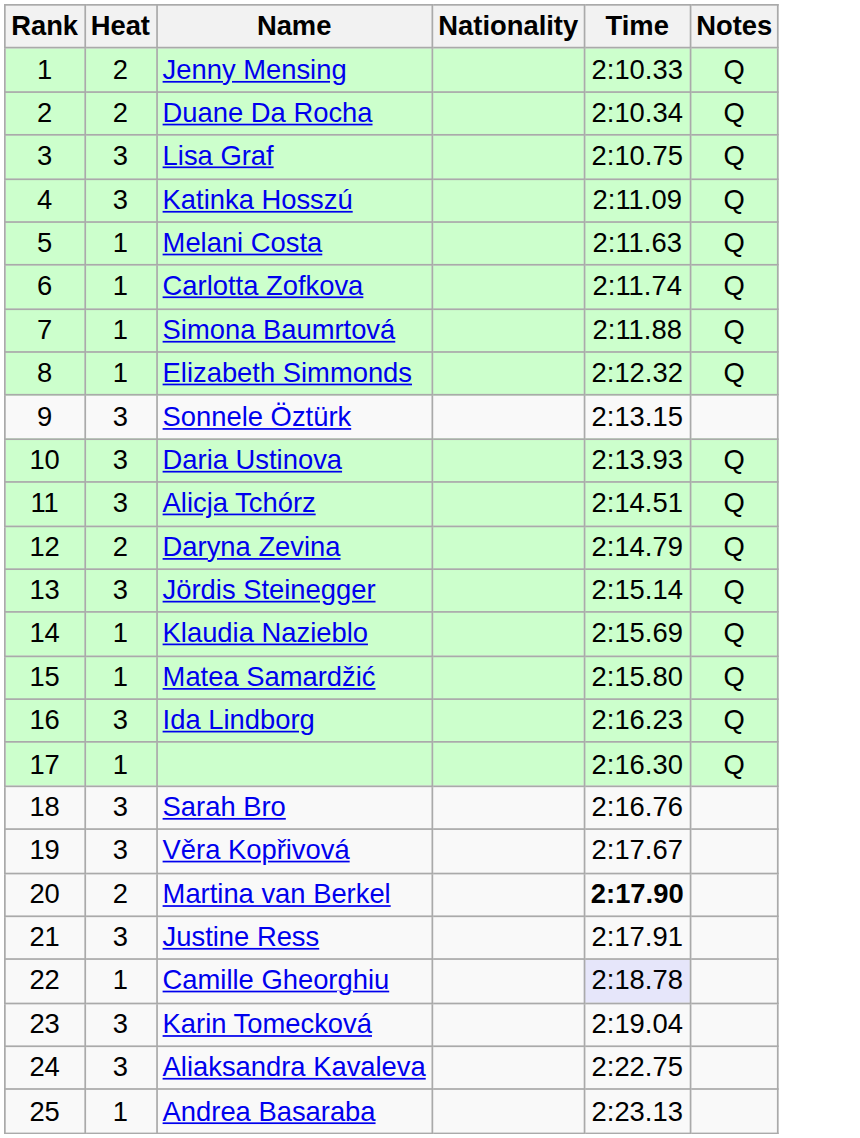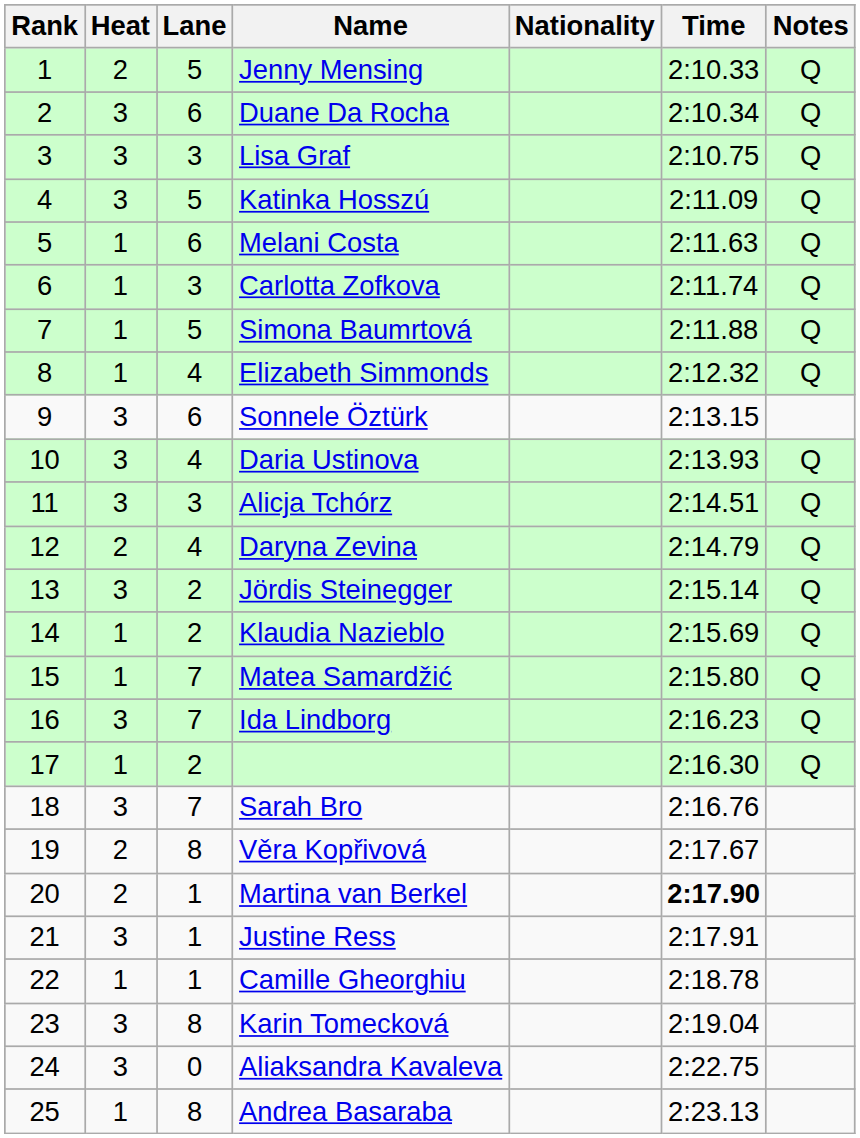 <table class="wikitable sortable" style="text-align:center">
 <tr>
 <th>Rank</th>
 <th>Heat</th>
+<th>Lane</th>
 <th>Name</th>
 <th>Nationality</th>
 <th>Time</th>
 <th>Notes</th>
 </tr>
 <tr bgcolor=ccffcc>
 <td>1</td>
 <td>2</td>
+<td>5</td>
 <td align=left><a href='#'>Jenny Mensing</a></td>
 <td align=left></td>
 <td>2:10.33</td>
 <td>Q</td>
 </tr>
 <tr bgcolor=ccffcc>
 <td>2</td>
-<td>2</td>
+<td>3</td>
+<td>6</td>
 <td align=left><a href='#'>Duane Da Rocha</a></td>
 <td align=left></td>
 <td>2:10.34</td>
 <td>Q</td>
 </tr>
 <tr bgcolor=ccffcc>
+<td>3</td>
 <td>3</td>
 <td>3</td>
 <td align=left><a href='#'>Lisa Graf</a></td>
 <td align=left></td>
 <td>2:10.75</td>
 <td>Q</td>
 </tr>
 <tr bgcolor=ccffcc>
 <td>4</td>
 <td>3</td>
+<td>5</td>
 <td align=left><a href='#'>Katinka Hosszú</a></td>
 <td align=left></td>
 <td>2:11.09</td>
 <td>Q</td>
 </tr>
 <tr bgcolor=ccffcc>
 <td>5</td>
 <td>1</td>
+<td>6</td>
 <td align=left><a href='#'>Melani Costa</a></td>
 <td align=left></td>
 <td>2:11.63</td>
 <td>Q</td>
 </tr>
 <tr bgcolor=ccffcc>
 <td>6</td>
 <td>1</td>
+<td>3</td>
 <td align=left><a href='#'>Carlotta Zofkova</a></td>
 <td align=left></td>
 <td>2:11.74</td>
 <td>Q</td>
 </tr>
 <tr bgcolor=ccffcc>
 <td>7</td>
 <td>1</td>
+<td>5</td>
 <td align=left><a href='#'>Simona Baumrtová</a></td>
 <td align=left></td>
 <td>2:11.88</td>
 <td>Q</td>
 </tr>
 <tr bgcolor=ccffcc>
 <td>8</td>
 <td>1</td>
+<td>4</td>
 <td align=left><a href='#'>Elizabeth Simmonds</a></td>
 <td align=left></td>
 <td>2:12.32</td>
 <td>Q</td>
 </tr>
 <tr>
 <td>9</td>
 <td>3</td>
+<td>6</td>
 <td align=left><a href='#'>Sonnele Öztürk</a></td>
 <td align=left></td>
 <td>2:13.15</td>
 <td></td>
 </tr>
 <tr bgcolor=ccffcc>
 <td>10</td>
 <td>3</td>
+<td>4</td>
 <td align=left><a href='#'>Daria Ustinova</a></td>
 <td align=left></td>
 <td>2:13.93</td>
 <td>Q</td>
 </tr>
 <tr bgcolor=ccffcc>
 <td>11</td>
+<td>3</td>
 <td>3</td>
 <td align=left><a href='#'>Alicja Tchórz</a></td>
 <td align=left></td>
 <td>2:14.51</td>
 <td>Q</td>
 </tr>
 <tr bgcolor=ccffcc>
 <td>12</td>
 <td>2</td>
+<td>4</td>
 <td align=left><a href='#'>Daryna Zevina</a></td>
 <td align=left></td>
 <td>2:14.79</td>
 <td>Q</td>
 </tr>
 <tr bgcolor=ccffcc>
 <td>13</td>
 <td>3</td>
+<td>2</td>
 <td align=left><a href='#'>Jördis Steinegger</a></td>
 <td align=left></td>
 <td>2:15.14</td>
 <td>Q</td>
 </tr>
 <tr bgcolor=ccffcc>
 <td>14</td>
 <td>1</td>
+<td>2</td>
 <td align=left><a href='#'>Klaudia Nazieblo</a></td>
 <td align=left></td>
 <td>2:15.69</td>
 <td>Q</td>
 </tr>
 <tr bgcolor=ccffcc>
 <td>15</td>
 <td>1</td>
+<td>7</td>
 <td align=left><a href='#'>Matea Samardžić</a></td>
 <td align=left></td>
 <td>2:15.80</td>
 <td>Q</td>
 </tr>
 <tr bgcolor=ccffcc>
 <td>16</td>
 <td>3</td>
+<td>7</td>
 <td align=left><a href='#'>Ida Lindborg</a></td>
 <td align=left></td>
 <td>2:16.23</td>
 <td>Q</td>
 </tr>
 <tr bgcolor=ccffcc>
 <td>17</td>
 <td>1</td>
+<td>2</td>
 <td align=left></td>
 <td align=left></td>
 <td>2:16.30</td>
 <td>Q</td>
 </tr>
 <tr>
 <td>18</td>
 <td>3</td>
+<td>7</td>
 <td align=left><a href='#'>Sarah Bro</a></td>
 <td align=left></td>
 <td>2:16.76</td>
 <td></td>
 </tr>
 <tr>
 <td>19</td>
-<td>3</td>
+<td>2</td>
+<td>8</td>
 <td align=left><a href='#'>Věra Kopřivová</a></td>
 <td align=left></td>
 <td>2:17.67</td>
 <td></td>
 </tr>
 <tr>
 <td>20</td>
 <td>2</td>
+<td>1</td>
 <td align=left><a href='#'>Martina van Berkel</a></td>
 <td align=left></td>
 <td><strong>2:17.90</strong></td>
 <td></td>
 </tr>
 <tr>
 <td>21</td>
 <td>3</td>
+<td>1</td>
 <td align=left><a href='#'>Justine Ress</a></td>
 <td align=left></td>
 <td>2:17.91</td>
 <td></td>
 </tr>
 <tr>
 <td>22</td>
 <td>1</td>
+<td>1</td>
 <td align=left><a href='#'>Camille Gheorghiu</a></td>
 <td align=left></td>
-<td style="background: lavender;">2:18.78</td>
+<td>2:18.78</td>
 <td></td>
 </tr>
 <tr>
 <td>23</td>
 <td>3</td>
+<td>8</td>
 <td align=left><a href='#'>Karin Tomecková</a></td>
 <td align=left></td>
 <td>2:19.04</td>
 <td></td>
 </tr>
 <tr>
 <td>24</td>
 <td>3</td>
+<td>0</td>
 <td align=left><a href='#'>Aliaksandra Kavaleva</a></td>
 <td align=left></td>
 <td>2:22.75</td>
 <td></td>
 </tr>
 <tr>
 <td>25</td>
 <td>1</td>
+<td>8</td>
 <td align=left><a href='#'>Andrea Basaraba</a></td>
 <td align=left></td>
 <td>2:23.13</td>
 <td></td>
 </tr>
 </table>
